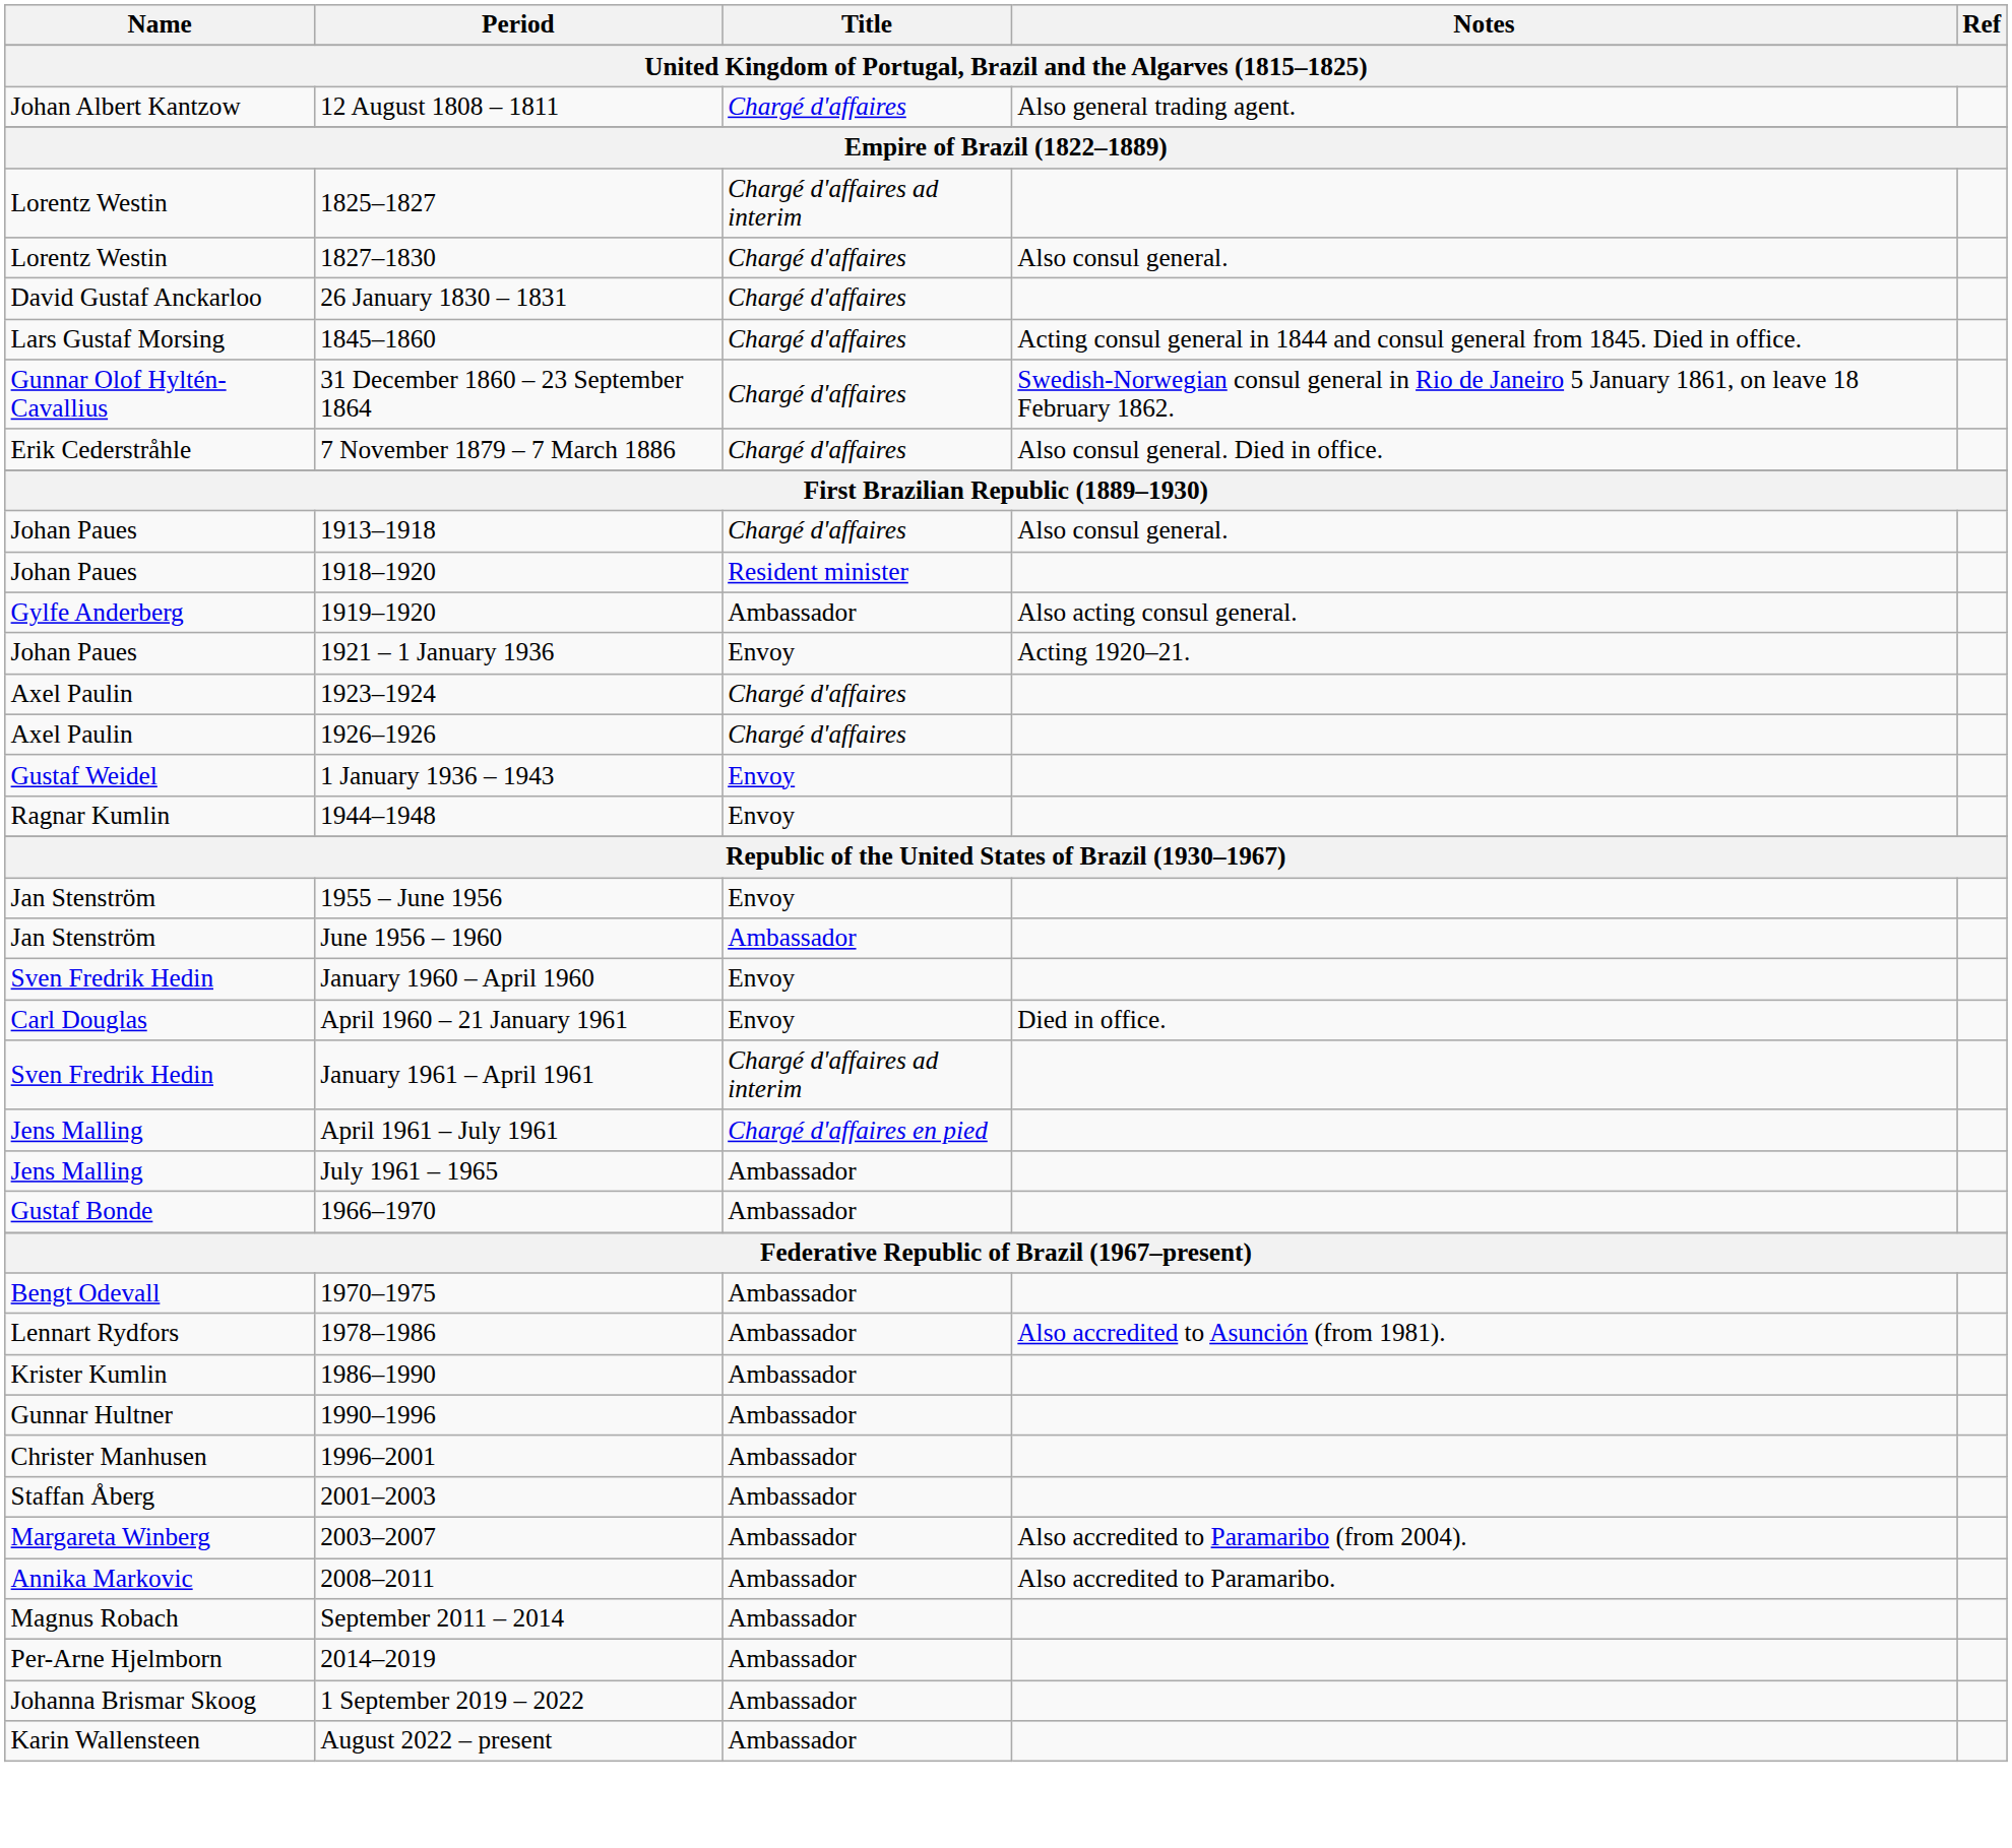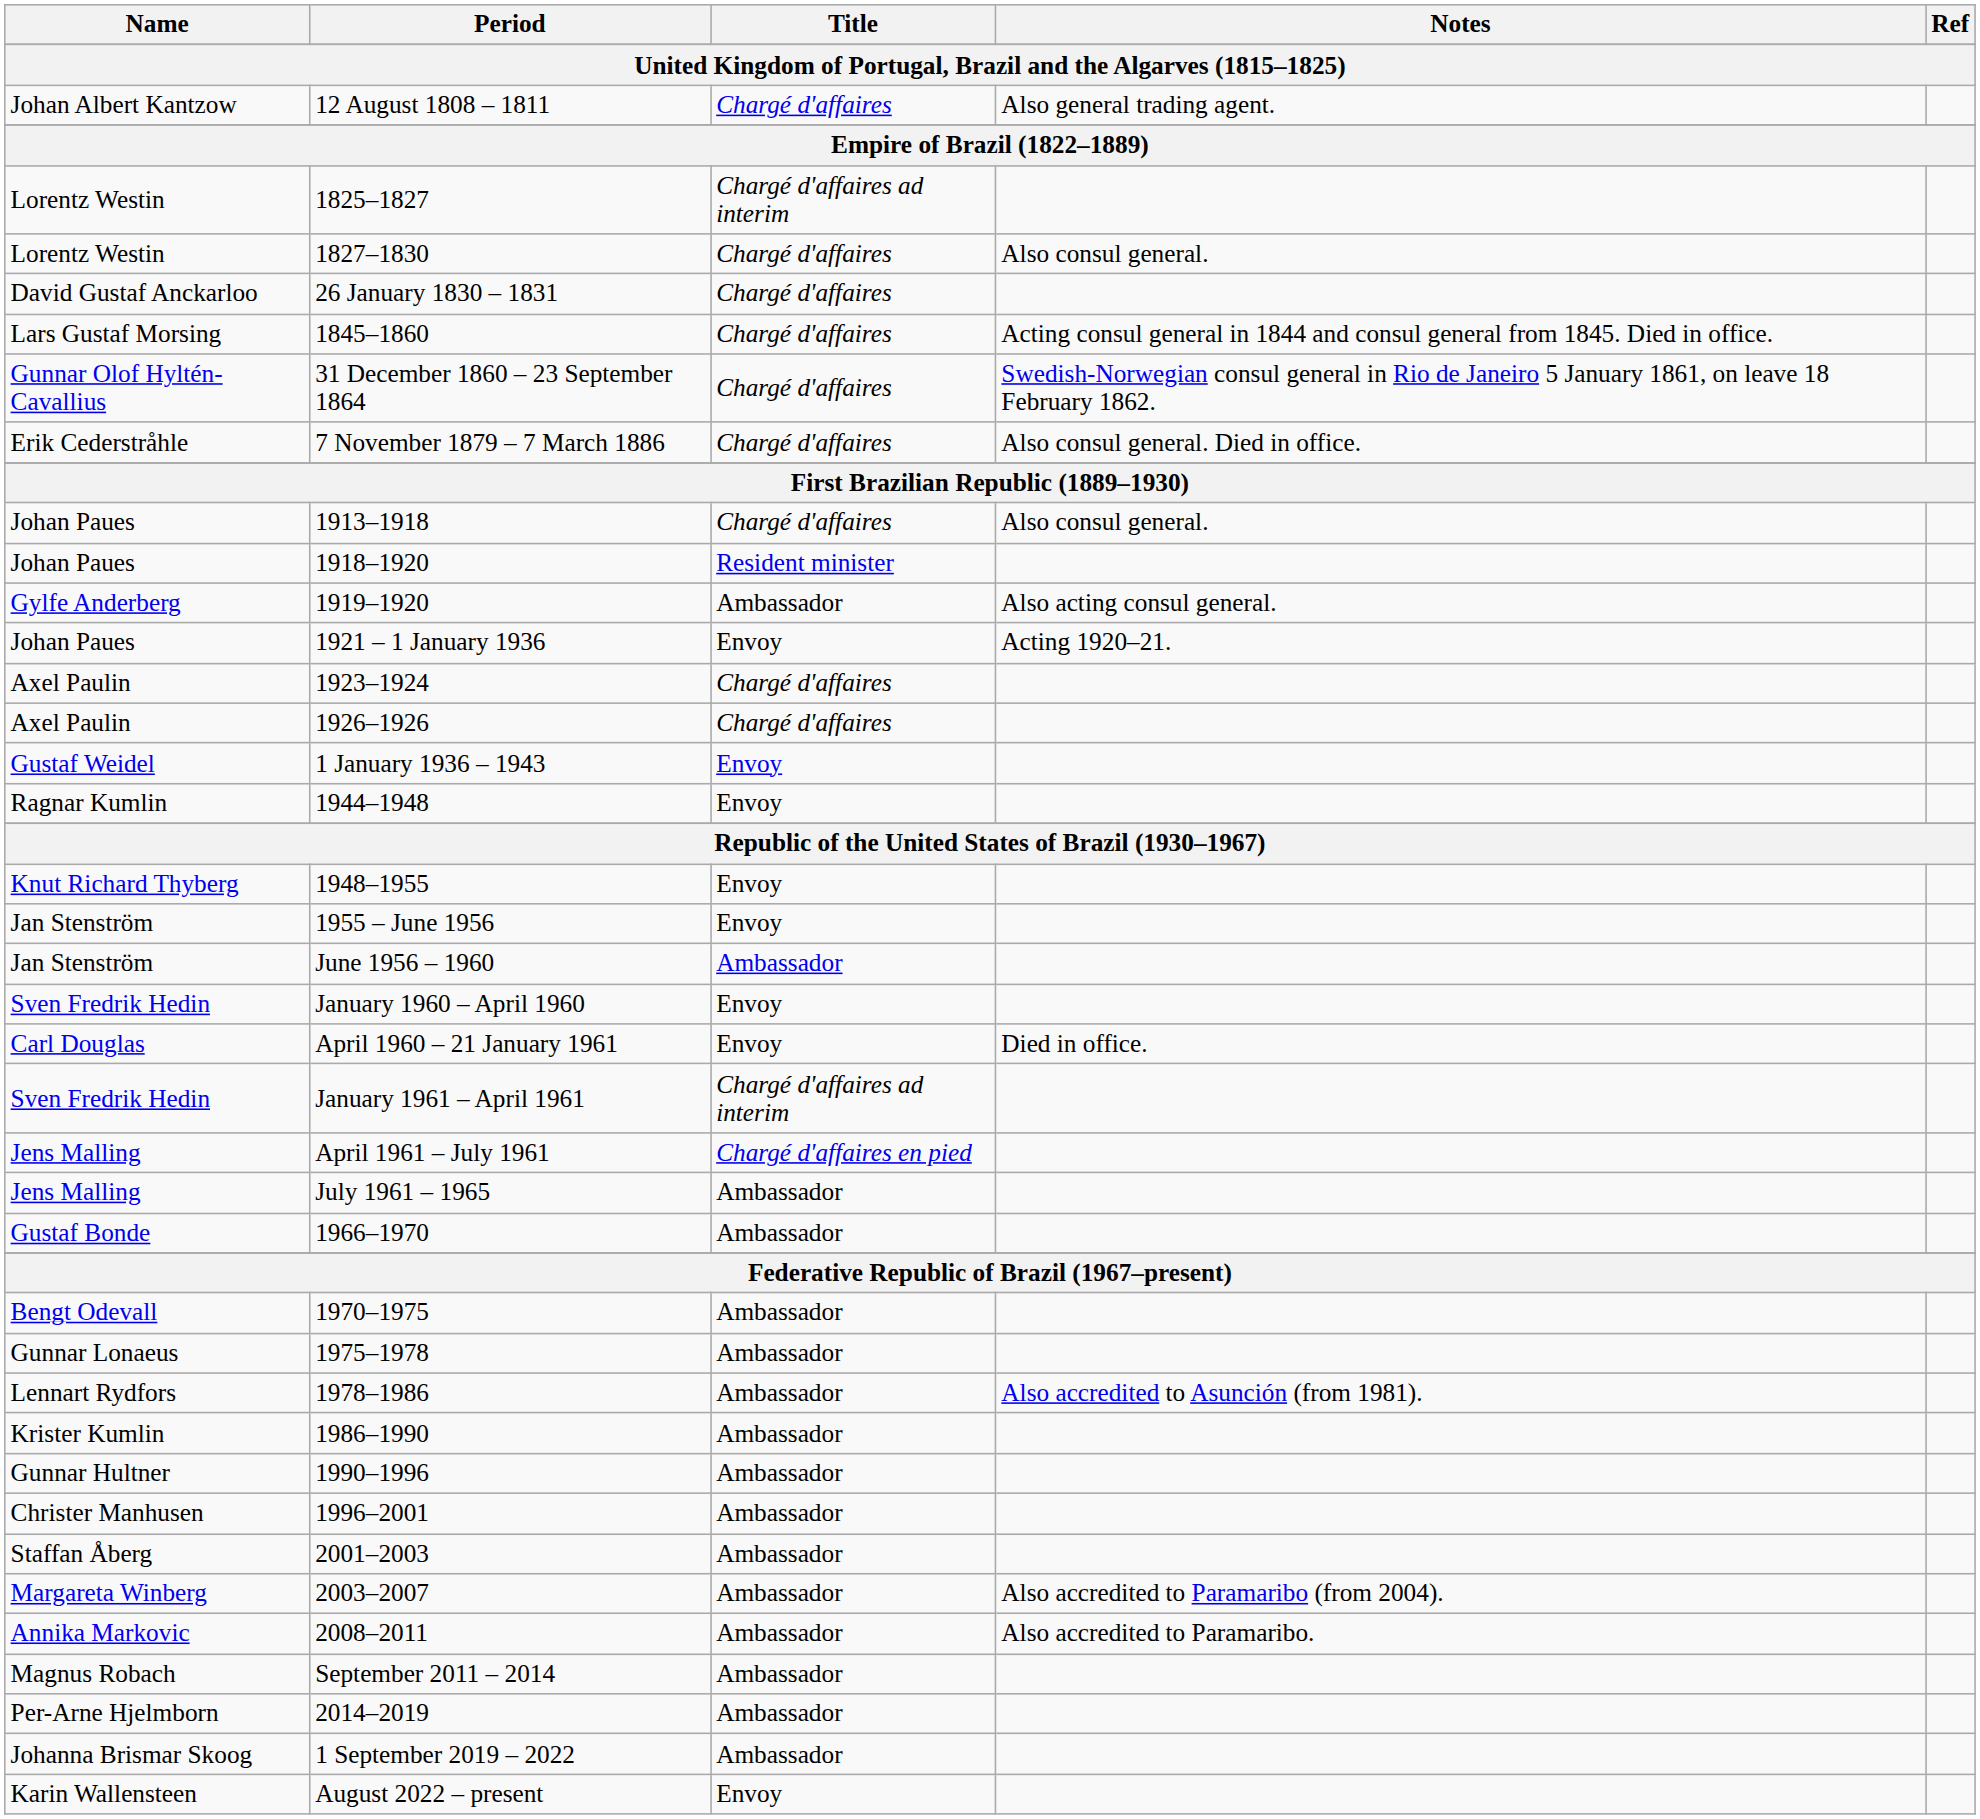 <table class="wikitable">
 <tr>
 <th>Name</th>
 <th>Period</th>
 <th>Title</th>
 <th>Notes</th>
 <th>Ref</th>
 </tr>
 <tr>
 </tr>
 <tr style="text-align:center;">
 <th colspan=5>United Kingdom of Portugal, Brazil and the Algarves (1815–1825)</th>
 </tr>
 <tr>
 <td>Johan Albert Kantzow</td>
 <td>12 August 1808 – 1811</td>
 <td><em><a href='#'>Chargé d'affaires</a></em></td>
 <td>Also general trading agent.</td>
 <td></td>
 </tr>
 <tr>
 </tr>
 <tr style="text-align:center;">
 <th colspan=5>Empire of Brazil (1822–1889)</th>
 </tr>
 <tr>
 <td>Lorentz Westin</td>
 <td>1825–1827</td>
 <td><em>Chargé d'affaires ad interim</em></td>
 <td></td>
 <td></td>
 </tr>
 <tr>
 <td>Lorentz Westin</td>
 <td>1827–1830</td>
 <td><em>Chargé d'affaires</em></td>
 <td>Also consul general.</td>
 <td></td>
 </tr>
 <tr>
 <td>David Gustaf Anckarloo</td>
 <td>26 January 1830 – 1831</td>
 <td><em>Chargé d'affaires</em></td>
 <td></td>
 <td></td>
 </tr>
 <tr>
 <td>Lars Gustaf Morsing</td>
 <td>1845–1860</td>
 <td><em>Chargé d'affaires</em></td>
 <td>Acting consul general in 1844 and consul general from 1845. Died in office.</td>
 <td></td>
 </tr>
 <tr>
 <td><a href='#'>Gunnar Olof Hyltén-Cavallius</a></td>
 <td>31 December 1860 – 23 September 1864</td>
 <td><em>Chargé d'affaires</em></td>
 <td><a href='#'>Swedish-Norwegian</a> consul general in <a href='#'>Rio de Janeiro</a> 5 January 1861, on leave 18 February 1862.</td>
 <td></td>
 </tr>
 <tr>
 <td>Erik Cederstråhle</td>
 <td>7 November 1879 – 7 March 1886</td>
 <td><em>Chargé d'affaires</em></td>
 <td>Also consul general. Died in office.</td>
 <td></td>
 </tr>
 <tr>
 </tr>
 <tr style="text-align:center;">
 <th colspan=5>First Brazilian Republic (1889–1930)</th>
 </tr>
 <tr>
 <td>Johan Paues</td>
 <td>1913–1918</td>
 <td><em>Chargé d'affaires</em></td>
 <td>Also consul general.</td>
 <td></td>
 </tr>
 <tr>
 <td>Johan Paues</td>
 <td>1918–1920</td>
 <td><a href='#'>Resident minister</a></td>
 <td></td>
 <td></td>
 </tr>
 <tr>
 <td><a href='#'>Gylfe Anderberg</a></td>
 <td>1919–1920</td>
 <td>Ambassador</td>
 <td>Also acting consul general.</td>
 <td></td>
 </tr>
 <tr>
 <td>Johan Paues</td>
 <td>1921 – 1 January 1936</td>
 <td>Envoy</td>
 <td>Acting 1920–21.</td>
 <td></td>
 </tr>
 <tr>
 <td>Axel Paulin</td>
 <td>1923–1924</td>
 <td><em>Chargé d'affaires</em></td>
 <td></td>
 <td></td>
 </tr>
 <tr>
 <td>Axel Paulin</td>
 <td>1926–1926</td>
 <td><em>Chargé d'affaires</em></td>
 <td></td>
 <td></td>
 </tr>
 <tr>
 <td><a href='#'>Gustaf Weidel</a></td>
 <td>1 January 1936 – 1943</td>
 <td><a href='#'>Envoy</a></td>
 <td></td>
 <td></td>
 </tr>
 <tr>
 <td>Ragnar Kumlin</td>
 <td>1944–1948</td>
 <td>Envoy</td>
 <td></td>
 <td></td>
 </tr>
 <tr>
 </tr>
 <tr style="text-align:center;">
 <th colspan=5>Republic of the United States of Brazil (1930–1967)</th>
 </tr>
 <tr>
+<td><a href='#'>Knut Richard Thyberg</a></td>
+<td>1948–1955</td>
+<td>Envoy</td>
+<td></td>
+<td></td>
+</tr>
+<tr>
 <td>Jan Stenström</td>
 <td>1955 – June 1956</td>
 <td>Envoy</td>
 <td></td>
 <td></td>
 </tr>
 <tr>
 <td>Jan Stenström</td>
 <td>June 1956 – 1960</td>
 <td><a href='#'>Ambassador</a></td>
 <td></td>
 <td></td>
 </tr>
 <tr>
 <td><a href='#'>Sven Fredrik Hedin</a></td>
 <td>January 1960 – April 1960</td>
 <td>Envoy</td>
 <td></td>
 <td></td>
 </tr>
 <tr>
 <td><a href='#'>Carl Douglas</a></td>
 <td>April 1960 – 21 January 1961</td>
 <td>Envoy</td>
 <td>Died in office.</td>
 <td></td>
 </tr>
 <tr>
 <td><a href='#'>Sven Fredrik Hedin</a></td>
 <td>January 1961 – April 1961</td>
 <td><em>Chargé d'affaires ad interim</em></td>
 <td></td>
 <td></td>
 </tr>
 <tr>
 <td><a href='#'>Jens Malling</a></td>
 <td>April 1961 – July 1961</td>
 <td><em><a href='#'>Chargé d'affaires en pied</a></em></td>
 <td></td>
 <td></td>
 </tr>
 <tr>
 <td><a href='#'>Jens Malling</a></td>
 <td>July 1961 – 1965</td>
 <td>Ambassador</td>
 <td></td>
 <td></td>
 </tr>
 <tr>
 <td><a href='#'>Gustaf Bonde</a></td>
 <td>1966–1970</td>
 <td>Ambassador</td>
 <td></td>
 <td></td>
 </tr>
 <tr>
 </tr>
 <tr style="text-align:center;">
 <th colspan=5>Federative Republic of Brazil (1967–present)</th>
 </tr>
 <tr>
 <td><a href='#'>Bengt Odevall</a></td>
 <td>1970–1975</td>
+<td>Ambassador</td>
+<td></td>
+<td></td>
+</tr>
+<tr>
+<td>Gunnar Lonaeus</td>
+<td>1975–1978</td>
 <td>Ambassador</td>
 <td></td>
 <td></td>
 </tr>
 <tr>
 <td>Lennart Rydfors</td>
 <td>1978–1986</td>
 <td>Ambassador</td>
 <td><a href='#'>Also accredited</a> to <a href='#'>Asunción</a> (from 1981).</td>
 <td></td>
 </tr>
 <tr>
 <td>Krister Kumlin</td>
 <td>1986–1990</td>
 <td>Ambassador</td>
 <td></td>
 <td></td>
 </tr>
 <tr>
 <td>Gunnar Hultner</td>
 <td>1990–1996</td>
 <td>Ambassador</td>
 <td></td>
 <td></td>
 </tr>
 <tr>
 <td>Christer Manhusen</td>
 <td>1996–2001</td>
 <td>Ambassador</td>
 <td></td>
 <td></td>
 </tr>
 <tr>
 <td>Staffan Åberg</td>
 <td>2001–2003</td>
 <td>Ambassador</td>
 <td></td>
 <td></td>
 </tr>
 <tr>
 <td><a href='#'>Margareta Winberg</a></td>
 <td>2003–2007</td>
 <td>Ambassador</td>
 <td>Also accredited to <a href='#'>Paramaribo</a> (from 2004).</td>
 <td></td>
 </tr>
 <tr>
 <td><a href='#'>Annika Markovic</a></td>
 <td>2008–2011</td>
 <td>Ambassador</td>
 <td>Also accredited to Paramaribo.</td>
 <td></td>
 </tr>
 <tr>
 <td>Magnus Robach</td>
 <td>September 2011 – 2014</td>
 <td>Ambassador</td>
 <td></td>
 <td></td>
 </tr>
 <tr>
 <td>Per-Arne Hjelmborn</td>
 <td>2014–2019</td>
 <td>Ambassador</td>
 <td></td>
 <td></td>
 </tr>
 <tr>
 <td>Johanna Brismar Skoog</td>
 <td>1 September 2019 – 2022</td>
 <td>Ambassador</td>
 <td></td>
 <td></td>
 </tr>
 <tr>
 <td>Karin Wallensteen</td>
 <td>August 2022 – present</td>
-<td>Ambassador</td>
+<td>Envoy</td>
 <td></td>
 <td></td>
 </tr>
 </table>
